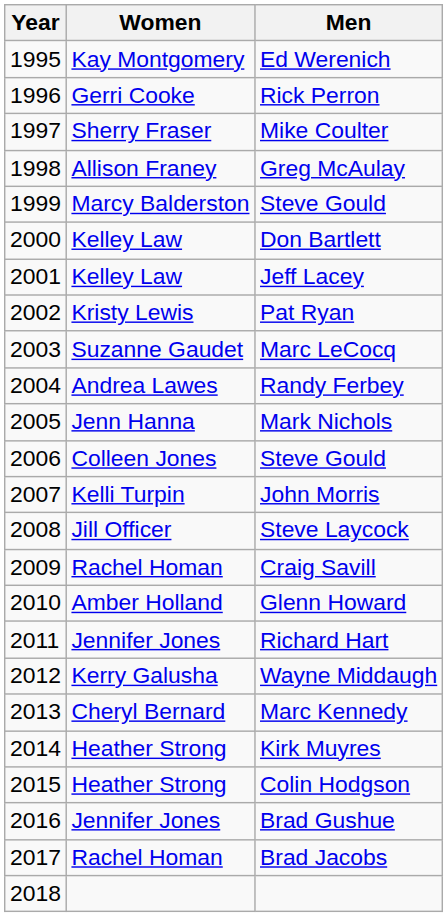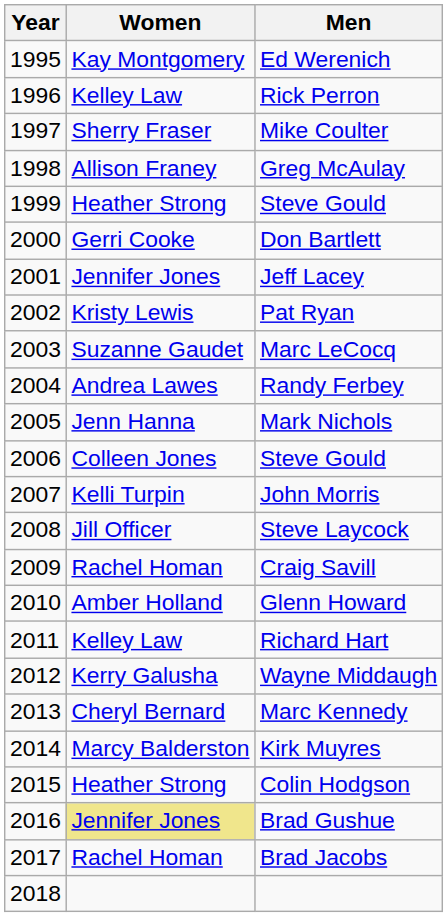 <table class="wikitable">
 <tr>
 <th>Year</th>
 <th>Women</th>
 <th>Men</th>
 </tr>
 <tr>
 <td>1995</td>
 <td> <a href='#'>Kay Montgomery</a></td>
 <td> <a href='#'>Ed Werenich</a></td>
 </tr>
 <tr>
 <td>1996</td>
-<td> <a href='#'>Gerri Cooke</a></td>
+<td> <a href='#'>Kelley Law</a></td>
 <td> <a href='#'>Rick Perron</a></td>
 </tr>
 <tr>
 <td>1997</td>
 <td> <a href='#'>Sherry Fraser</a></td>
 <td> <a href='#'>Mike Coulter</a></td>
 </tr>
 <tr>
 <td>1998</td>
 <td> <a href='#'>Allison Franey</a></td>
 <td> <a href='#'>Greg McAulay</a></td>
 </tr>
 <tr>
 <td>1999</td>
-<td> <a href='#'>Marcy Balderston</a></td>
+<td> <a href='#'>Heather Strong</a></td>
 <td> <a href='#'>Steve Gould</a></td>
 </tr>
 <tr>
 <td>2000</td>
-<td> <a href='#'>Kelley Law</a></td>
+<td> <a href='#'>Gerri Cooke</a></td>
 <td> <a href='#'>Don Bartlett</a></td>
 </tr>
 <tr>
 <td>2001</td>
-<td> <a href='#'>Kelley Law</a></td>
+<td> <a href='#'>Jennifer Jones</a></td>
 <td> <a href='#'>Jeff Lacey</a></td>
 </tr>
 <tr>
 <td>2002</td>
 <td> <a href='#'>Kristy Lewis</a></td>
 <td> <a href='#'>Pat Ryan</a></td>
 </tr>
 <tr>
 <td>2003</td>
 <td> <a href='#'>Suzanne Gaudet</a></td>
 <td> <a href='#'>Marc LeCocq</a></td>
 </tr>
 <tr>
 <td>2004</td>
 <td> <a href='#'>Andrea Lawes</a></td>
 <td> <a href='#'>Randy Ferbey</a></td>
 </tr>
 <tr>
 <td>2005</td>
 <td> <a href='#'>Jenn Hanna</a></td>
 <td> <a href='#'>Mark Nichols</a></td>
 </tr>
 <tr>
 <td>2006</td>
 <td> <a href='#'>Colleen Jones</a></td>
 <td> <a href='#'>Steve Gould</a></td>
 </tr>
 <tr>
 <td>2007</td>
 <td> <a href='#'>Kelli Turpin</a></td>
 <td> <a href='#'>John Morris</a></td>
 </tr>
 <tr>
 <td>2008</td>
 <td> <a href='#'>Jill Officer</a></td>
 <td> <a href='#'>Steve Laycock</a></td>
 </tr>
 <tr>
 <td>2009</td>
 <td> <a href='#'>Rachel Homan</a></td>
 <td> <a href='#'>Craig Savill</a></td>
 </tr>
 <tr>
 <td>2010</td>
 <td> <a href='#'>Amber Holland</a></td>
 <td> <a href='#'>Glenn Howard</a></td>
 </tr>
 <tr>
 <td>2011</td>
-<td> <a href='#'>Jennifer Jones</a></td>
+<td> <a href='#'>Kelley Law</a></td>
 <td> <a href='#'>Richard Hart</a></td>
 </tr>
 <tr>
 <td>2012</td>
 <td> <a href='#'>Kerry Galusha</a></td>
 <td> <a href='#'>Wayne Middaugh</a></td>
 </tr>
 <tr>
 <td>2013</td>
 <td> <a href='#'>Cheryl Bernard</a></td>
 <td> <a href='#'>Marc Kennedy</a></td>
 </tr>
 <tr>
 <td>2014</td>
-<td> <a href='#'>Heather Strong</a></td>
+<td> <a href='#'>Marcy Balderston</a></td>
 <td> <a href='#'>Kirk Muyres</a></td>
 </tr>
 <tr>
 <td>2015</td>
 <td> <a href='#'>Heather Strong</a></td>
 <td> <a href='#'>Colin Hodgson</a></td>
 </tr>
 <tr>
 <td>2016</td>
-<td> <a href='#'>Jennifer Jones</a></td>
+<td style="background: khaki;"> <a href='#'>Jennifer Jones</a></td>
 <td> <a href='#'>Brad Gushue</a></td>
 </tr>
 <tr>
 <td>2017</td>
 <td> <a href='#'>Rachel Homan</a></td>
 <td> <a href='#'>Brad Jacobs</a></td>
 </tr>
 <tr>
 <td>2018</td>
 <td></td>
 <td></td>
 </tr>
 </table>
